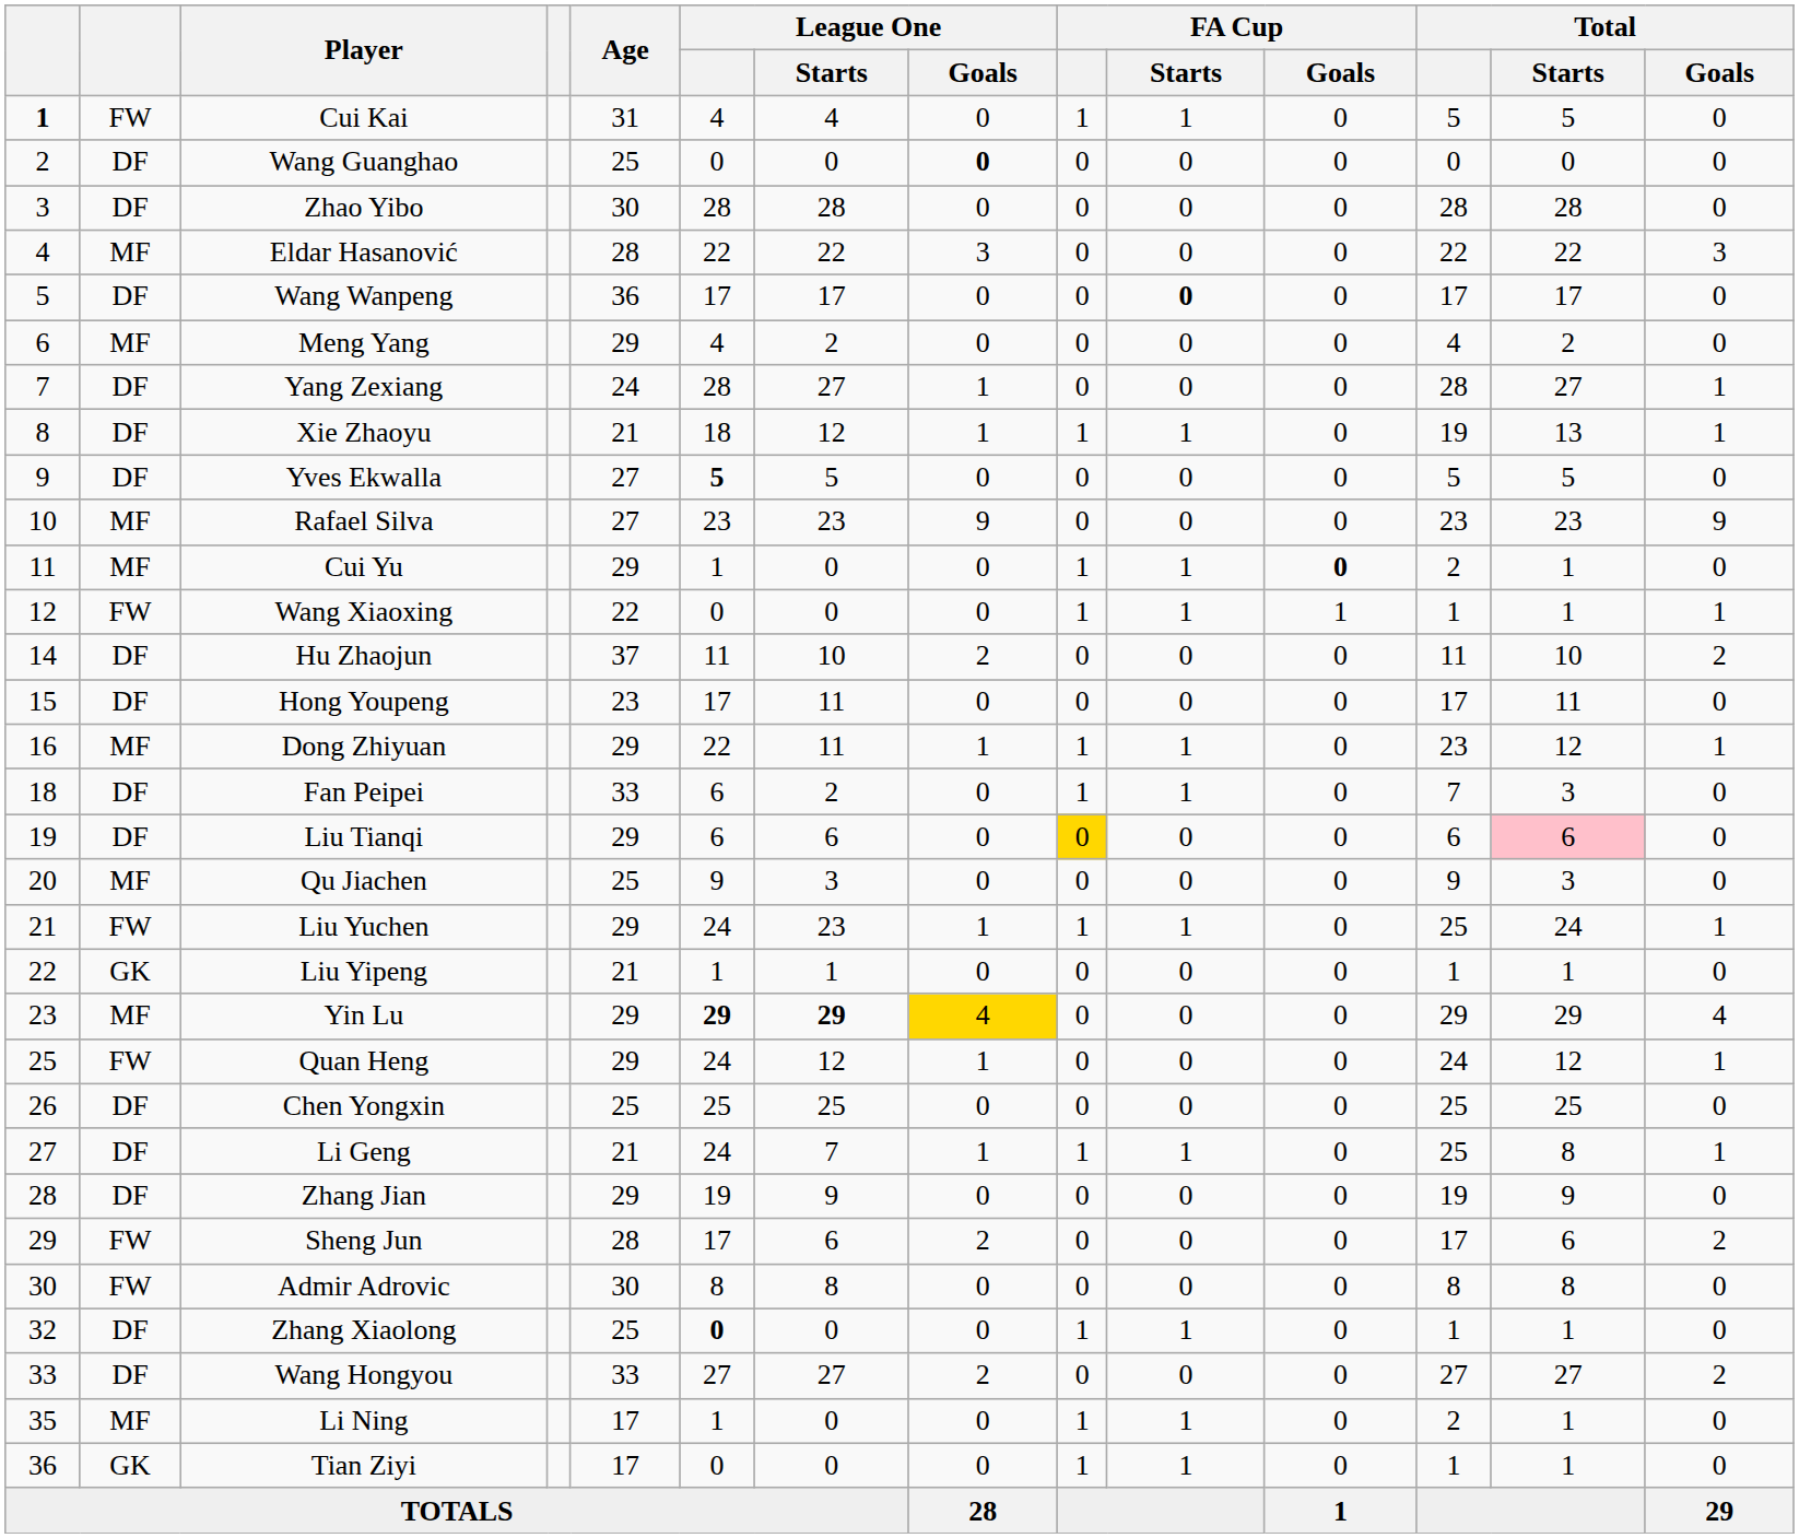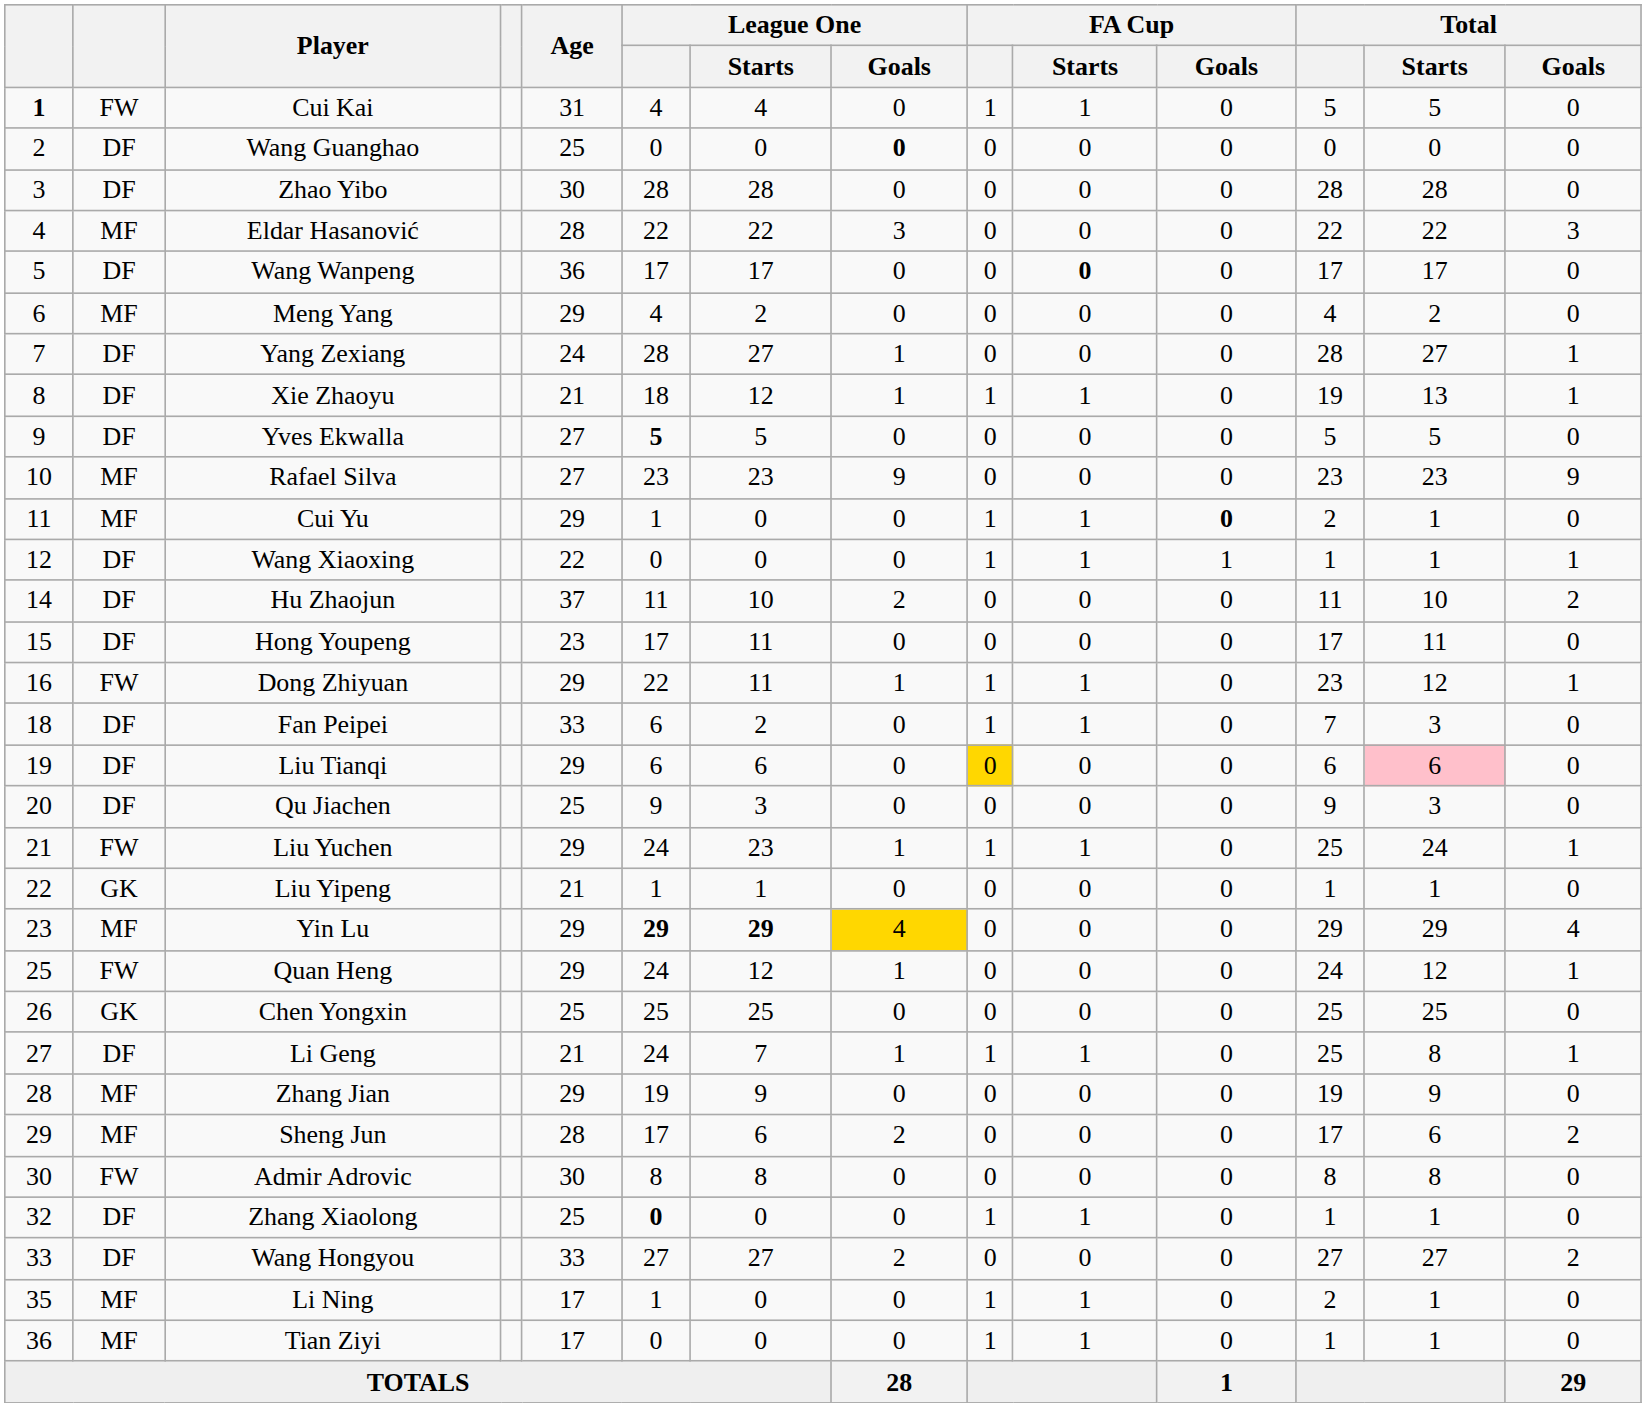 <table class="wikitable" width="80%" style="text-align:center">
 <tr>
 <th rowspan="2"></th>
 <th rowspan="2"></th>
 <th rowspan="2" width="200">Player</th>
 <th rowspan="2"></th>
 <th rowspan="2">Age</th>
 <th colspan="3" width="105">League One</th>
 <th colspan="3" width="105">FA Cup</th>
 <th colspan="3" width="105">Total</th>
 </tr>
 <tr>
 <th></th>
 <th>Starts</th>
 <th>Goals</th>
 <th></th>
 <th>Starts</th>
 <th>Goals</th>
 <th></th>
 <th>Starts</th>
 <th>Goals</th>
 </tr>
 <tr>
 <td><strong>1</strong></td>
 <td>FW</td>
 <td>Cui Kai</td>
 <td></td>
 <td>31</td>
 <td>4</td>
 <td>4</td>
 <td>0</td>
 <td>1</td>
 <td>1</td>
 <td>0</td>
 <td>5</td>
 <td>5</td>
 <td>0</td>
 </tr>
 <tr>
 <td>2</td>
 <td>DF</td>
 <td>Wang Guanghao</td>
 <td></td>
 <td>25</td>
 <td>0</td>
 <td>0</td>
 <td><strong>0</strong></td>
 <td>0</td>
 <td>0</td>
 <td>0</td>
 <td>0</td>
 <td>0</td>
 <td>0</td>
 </tr>
 <tr>
 <td>3</td>
 <td>DF</td>
 <td>Zhao Yibo</td>
 <td></td>
 <td>30</td>
 <td>28</td>
 <td>28</td>
 <td>0</td>
 <td>0</td>
 <td>0</td>
 <td>0</td>
 <td>28</td>
 <td>28</td>
 <td>0</td>
 </tr>
 <tr>
 <td>4</td>
 <td>MF</td>
 <td>Eldar Hasanović</td>
 <td></td>
 <td>28</td>
 <td>22</td>
 <td>22</td>
 <td>3</td>
 <td>0</td>
 <td>0</td>
 <td>0</td>
 <td>22</td>
 <td>22</td>
 <td>3</td>
 </tr>
 <tr>
 <td>5</td>
 <td>DF</td>
 <td>Wang Wanpeng</td>
 <td></td>
 <td>36</td>
 <td>17</td>
 <td>17</td>
 <td>0</td>
 <td>0</td>
 <td><strong>0</strong></td>
 <td>0</td>
 <td>17</td>
 <td>17</td>
 <td>0</td>
 </tr>
 <tr>
 <td>6</td>
 <td>MF</td>
 <td>Meng Yang</td>
 <td></td>
 <td>29</td>
 <td>4</td>
 <td>2</td>
 <td>0</td>
 <td>0</td>
 <td>0</td>
 <td>0</td>
 <td>4</td>
 <td>2</td>
 <td>0</td>
 </tr>
 <tr>
 <td>7</td>
 <td>DF</td>
 <td>Yang Zexiang</td>
 <td></td>
 <td>24</td>
 <td>28</td>
 <td>27</td>
 <td>1</td>
 <td>0</td>
 <td>0</td>
 <td>0</td>
 <td>28</td>
 <td>27</td>
 <td>1</td>
 </tr>
 <tr>
 <td>8</td>
 <td>DF</td>
 <td>Xie Zhaoyu</td>
 <td></td>
 <td>21</td>
 <td>18</td>
 <td>12</td>
 <td>1</td>
 <td>1</td>
 <td>1</td>
 <td>0</td>
 <td>19</td>
 <td>13</td>
 <td>1</td>
 </tr>
 <tr>
 <td>9</td>
 <td>DF</td>
 <td>Yves Ekwalla</td>
 <td></td>
 <td>27</td>
 <td><strong>5</strong></td>
 <td>5</td>
 <td>0</td>
 <td>0</td>
 <td>0</td>
 <td>0</td>
 <td>5</td>
 <td>5</td>
 <td>0</td>
 </tr>
 <tr>
 <td>10</td>
 <td>MF</td>
 <td>Rafael Silva</td>
 <td></td>
 <td>27</td>
 <td>23</td>
 <td>23</td>
 <td>9</td>
 <td>0</td>
 <td>0</td>
 <td>0</td>
 <td>23</td>
 <td>23</td>
 <td>9</td>
 </tr>
 <tr>
 <td>11</td>
 <td>MF</td>
 <td>Cui Yu</td>
 <td></td>
 <td>29</td>
 <td>1</td>
 <td>0</td>
 <td>0</td>
 <td>1</td>
 <td>1</td>
 <td><strong>0</strong></td>
 <td>2</td>
 <td>1</td>
 <td>0</td>
 </tr>
 <tr>
 <td>12</td>
-<td>FW</td>
+<td>DF</td>
 <td>Wang Xiaoxing</td>
 <td></td>
 <td>22</td>
 <td>0</td>
 <td>0</td>
 <td>0</td>
 <td>1</td>
 <td>1</td>
 <td>1</td>
 <td>1</td>
 <td>1</td>
 <td>1</td>
 </tr>
 <tr>
 <td>14</td>
 <td>DF</td>
 <td>Hu Zhaojun</td>
 <td></td>
 <td>37</td>
 <td>11</td>
 <td>10</td>
 <td>2</td>
 <td>0</td>
 <td>0</td>
 <td>0</td>
 <td>11</td>
 <td>10</td>
 <td>2</td>
 </tr>
 <tr>
 <td>15</td>
 <td>DF</td>
 <td>Hong Youpeng</td>
 <td></td>
 <td>23</td>
 <td>17</td>
 <td>11</td>
 <td>0</td>
 <td>0</td>
 <td>0</td>
 <td>0</td>
 <td>17</td>
 <td>11</td>
 <td>0</td>
 </tr>
 <tr>
 <td>16</td>
-<td>MF</td>
+<td>FW</td>
 <td>Dong Zhiyuan</td>
 <td></td>
 <td>29</td>
 <td>22</td>
 <td>11</td>
 <td>1</td>
 <td>1</td>
 <td>1</td>
 <td>0</td>
 <td>23</td>
 <td>12</td>
 <td>1</td>
 </tr>
 <tr>
 <td>18</td>
 <td>DF</td>
 <td>Fan Peipei</td>
 <td></td>
 <td>33</td>
 <td>6</td>
 <td>2</td>
 <td>0</td>
 <td>1</td>
 <td>1</td>
 <td>0</td>
 <td>7</td>
 <td>3</td>
 <td>0</td>
 </tr>
 <tr>
 <td>19</td>
 <td>DF</td>
 <td>Liu Tianqi</td>
 <td></td>
 <td>29</td>
 <td>6</td>
 <td>6</td>
 <td>0</td>
 <td style="background: gold;">0</td>
 <td>0</td>
 <td>0</td>
 <td>6</td>
 <td style="background: pink;">6</td>
 <td>0</td>
 </tr>
 <tr>
 <td>20</td>
-<td>MF</td>
+<td>DF</td>
 <td>Qu Jiachen</td>
 <td></td>
 <td>25</td>
 <td>9</td>
 <td>3</td>
 <td>0</td>
 <td>0</td>
 <td>0</td>
 <td>0</td>
 <td>9</td>
 <td>3</td>
 <td>0</td>
 </tr>
 <tr>
 <td>21</td>
 <td>FW</td>
 <td>Liu Yuchen</td>
 <td></td>
 <td>29</td>
 <td>24</td>
 <td>23</td>
 <td>1</td>
 <td>1</td>
 <td>1</td>
 <td>0</td>
 <td>25</td>
 <td>24</td>
 <td>1</td>
 </tr>
 <tr>
 <td>22</td>
 <td>GK</td>
 <td>Liu Yipeng</td>
 <td></td>
 <td>21</td>
 <td>1</td>
 <td>1</td>
 <td>0</td>
 <td>0</td>
 <td>0</td>
 <td>0</td>
 <td>1</td>
 <td>1</td>
 <td>0</td>
 </tr>
 <tr>
 <td>23</td>
 <td>MF</td>
 <td>Yin Lu</td>
 <td></td>
 <td>29</td>
 <td><strong>29</strong></td>
 <td><strong>29</strong></td>
 <td style="background: gold;">4</td>
 <td>0</td>
 <td>0</td>
 <td>0</td>
 <td>29</td>
 <td>29</td>
 <td>4</td>
 </tr>
 <tr>
 <td>25</td>
 <td>FW</td>
 <td>Quan Heng</td>
 <td></td>
 <td>29</td>
 <td>24</td>
 <td>12</td>
 <td>1</td>
 <td>0</td>
 <td>0</td>
 <td>0</td>
 <td>24</td>
 <td>12</td>
 <td>1</td>
 </tr>
 <tr>
 <td>26</td>
-<td>DF</td>
+<td>GK</td>
 <td>Chen Yongxin</td>
 <td></td>
 <td>25</td>
 <td>25</td>
 <td>25</td>
 <td>0</td>
 <td>0</td>
 <td>0</td>
 <td>0</td>
 <td>25</td>
 <td>25</td>
 <td>0</td>
 </tr>
 <tr>
 <td>27</td>
 <td>DF</td>
 <td>Li Geng</td>
 <td></td>
 <td>21</td>
 <td>24</td>
 <td>7</td>
 <td>1</td>
 <td>1</td>
 <td>1</td>
 <td>0</td>
 <td>25</td>
 <td>8</td>
 <td>1</td>
 </tr>
 <tr>
 <td>28</td>
-<td>DF</td>
+<td>MF</td>
 <td>Zhang Jian</td>
 <td></td>
 <td>29</td>
 <td>19</td>
 <td>9</td>
 <td>0</td>
 <td>0</td>
 <td>0</td>
 <td>0</td>
 <td>19</td>
 <td>9</td>
 <td>0</td>
 </tr>
 <tr>
 <td>29</td>
-<td>FW</td>
+<td>MF</td>
 <td>Sheng Jun</td>
 <td></td>
 <td>28</td>
 <td>17</td>
 <td>6</td>
 <td>2</td>
 <td>0</td>
 <td>0</td>
 <td>0</td>
 <td>17</td>
 <td>6</td>
 <td>2</td>
 </tr>
 <tr>
 <td>30</td>
 <td>FW</td>
 <td>Admir Adrovic</td>
 <td></td>
 <td>30</td>
 <td>8</td>
 <td>8</td>
 <td>0</td>
 <td>0</td>
 <td>0</td>
 <td>0</td>
 <td>8</td>
 <td>8</td>
 <td>0</td>
 </tr>
 <tr>
 <td>32</td>
 <td>DF</td>
 <td>Zhang Xiaolong</td>
 <td></td>
 <td>25</td>
 <td><strong>0</strong></td>
 <td>0</td>
 <td>0</td>
 <td>1</td>
 <td>1</td>
 <td>0</td>
 <td>1</td>
 <td>1</td>
 <td>0</td>
 </tr>
 <tr>
 <td>33</td>
 <td>DF</td>
 <td>Wang Hongyou</td>
 <td></td>
 <td>33</td>
 <td>27</td>
 <td>27</td>
 <td>2</td>
 <td>0</td>
 <td>0</td>
 <td>0</td>
 <td>27</td>
 <td>27</td>
 <td>2</td>
 </tr>
 <tr>
 <td>35</td>
 <td>MF</td>
 <td>Li Ning</td>
 <td></td>
 <td>17</td>
 <td>1</td>
 <td>0</td>
 <td>0</td>
 <td>1</td>
 <td>1</td>
 <td>0</td>
 <td>2</td>
 <td>1</td>
 <td>0</td>
 </tr>
 <tr>
 <td>36</td>
-<td>GK</td>
+<td>MF</td>
 <td>Tian Ziyi</td>
 <td></td>
 <td>17</td>
 <td>0</td>
 <td>0</td>
 <td>0</td>
 <td>1</td>
 <td>1</td>
 <td>0</td>
 <td>1</td>
 <td>1</td>
 <td>0</td>
 </tr>
 <tr>
 <td colspan="7" style="background: #efefef; text-align: center;"><strong>TOTALS</strong></td>
 <th>28</th>
 <td colspan="2" style="background: #efefef; text-align: center;"></td>
 <th>1</th>
 <td colspan="2" style="background: #efefef; text-align: center;"></td>
 <th>29</th>
 </tr>
 </table>
